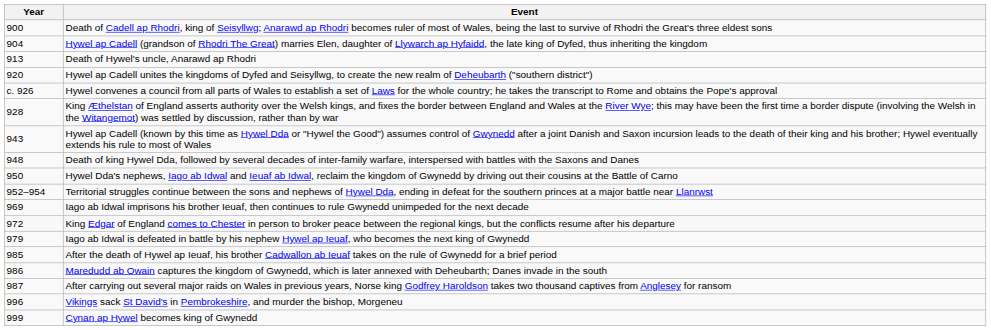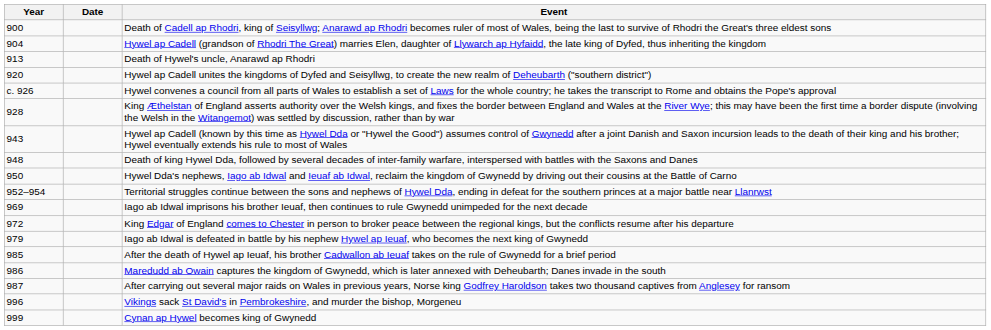 <table class="wikitable" width="100%">
 <tr>
 <th style="width:6%">Year</th>
+<th style="width:6%">Date</th>
 <th>Event</th>
 </tr>
 <tr>
 <td>900</td>
+<td></td>
 <td>Death of <a href='#'>Cadell ap Rhodri</a>, king of <a href='#'>Seisyllwg</a>; <a href='#'>Anarawd ap Rhodri</a> becomes ruler of most of Wales, being the last to survive of Rhodri the Great's three eldest sons</td>
 </tr>
 <tr>
 <td>904</td>
+<td></td>
 <td><a href='#'>Hywel ap Cadell</a> (grandson of <a href='#'>Rhodri The Great</a>) marries Elen, daughter of <a href='#'>Llywarch ap Hyfaidd</a>, the late king of Dyfed, thus inheriting the kingdom</td>
 </tr>
 <tr>
 <td>913</td>
+<td></td>
 <td>Death of Hywel's uncle, Anarawd ap Rhodri</td>
 </tr>
 <tr>
 <td>920</td>
+<td></td>
 <td>Hywel ap Cadell unites the kingdoms of Dyfed and Seisyllwg, to create the new realm of <a href='#'>Deheubarth</a> ("southern district")</td>
 </tr>
 <tr>
 <td>c. 926</td>
+<td></td>
 <td>Hywel convenes a council from all parts of Wales to establish a set of <a href='#'>Laws</a> for the whole country; he takes the transcript to Rome and obtains the Pope's approval</td>
 </tr>
 <tr>
 <td>928</td>
+<td></td>
 <td>King <a href='#'>Æthelstan</a> of England asserts authority over the Welsh kings, and fixes the border between England and Wales at the <a href='#'>River Wye</a>; this may have been the first time a border dispute (involving the Welsh in the <a href='#'>Witangemot</a>) was settled by discussion, rather than by war</td>
 </tr>
 <tr>
 <td>943</td>
+<td></td>
 <td>Hywel ap Cadell (known by this time as <a href='#'>Hywel Dda</a> or "Hywel the Good") assumes control of <a href='#'>Gwynedd</a> after a joint Danish and Saxon incursion leads to the death of their king and his brother; Hywel eventually extends his rule to most of Wales</td>
 </tr>
 <tr>
 <td>948</td>
+<td></td>
 <td>Death of king Hywel Dda, followed by several decades of inter-family warfare, interspersed with battles with the Saxons and Danes</td>
 </tr>
 <tr>
 <td>950</td>
+<td></td>
 <td>Hywel Dda's nephews, <a href='#'>Iago ab Idwal</a> and <a href='#'>Ieuaf ab Idwal</a>, reclaim the kingdom of Gwynedd by driving out their cousins at the Battle of Carno</td>
 </tr>
 <tr>
 <td>952–954</td>
+<td></td>
 <td>Territorial struggles continue between the sons and nephews of <a href='#'>Hywel Dda</a>, ending in defeat for the southern princes at a major battle near <a href='#'>Llanrwst</a></td>
 </tr>
 <tr>
 <td>969</td>
+<td></td>
 <td>Iago ab Idwal imprisons his brother Ieuaf, then continues to rule Gwynedd unimpeded for the next decade</td>
 </tr>
 <tr>
 <td>972</td>
+<td></td>
 <td>King <a href='#'>Edgar</a> of England <a href='#'>comes to Chester</a> in person to broker peace between the regional kings, but the conflicts resume after his departure</td>
 </tr>
 <tr>
 <td>979</td>
+<td></td>
 <td>Iago ab Idwal is defeated in battle by his nephew <a href='#'>Hywel ap Ieuaf</a>, who becomes the next king of Gwynedd</td>
 </tr>
 <tr>
 <td>985</td>
+<td></td>
 <td>After the death of Hywel ap Ieuaf, his brother <a href='#'>Cadwallon ab Ieuaf</a> takes on the rule of Gwynedd for a brief period</td>
 </tr>
 <tr>
 <td>986</td>
+<td></td>
 <td><a href='#'>Maredudd ab Owain</a> captures the kingdom of Gwynedd, which is later annexed with Deheubarth; Danes invade in the south</td>
 </tr>
 <tr>
 <td>987</td>
+<td></td>
 <td>After carrying out several major raids on Wales in previous years, Norse king <a href='#'>Godfrey Haroldson</a> takes two thousand captives from <a href='#'>Anglesey</a> for ransom</td>
 </tr>
 <tr>
 <td>996</td>
+<td></td>
 <td><a href='#'>Vikings</a> sack <a href='#'>St David's</a> in <a href='#'>Pembrokeshire</a>, and murder the bishop, Morgeneu</td>
 </tr>
 <tr>
 <td>999</td>
+<td></td>
 <td><a href='#'>Cynan ap Hywel</a> becomes king of Gwynedd</td>
 </tr>
 </table>
